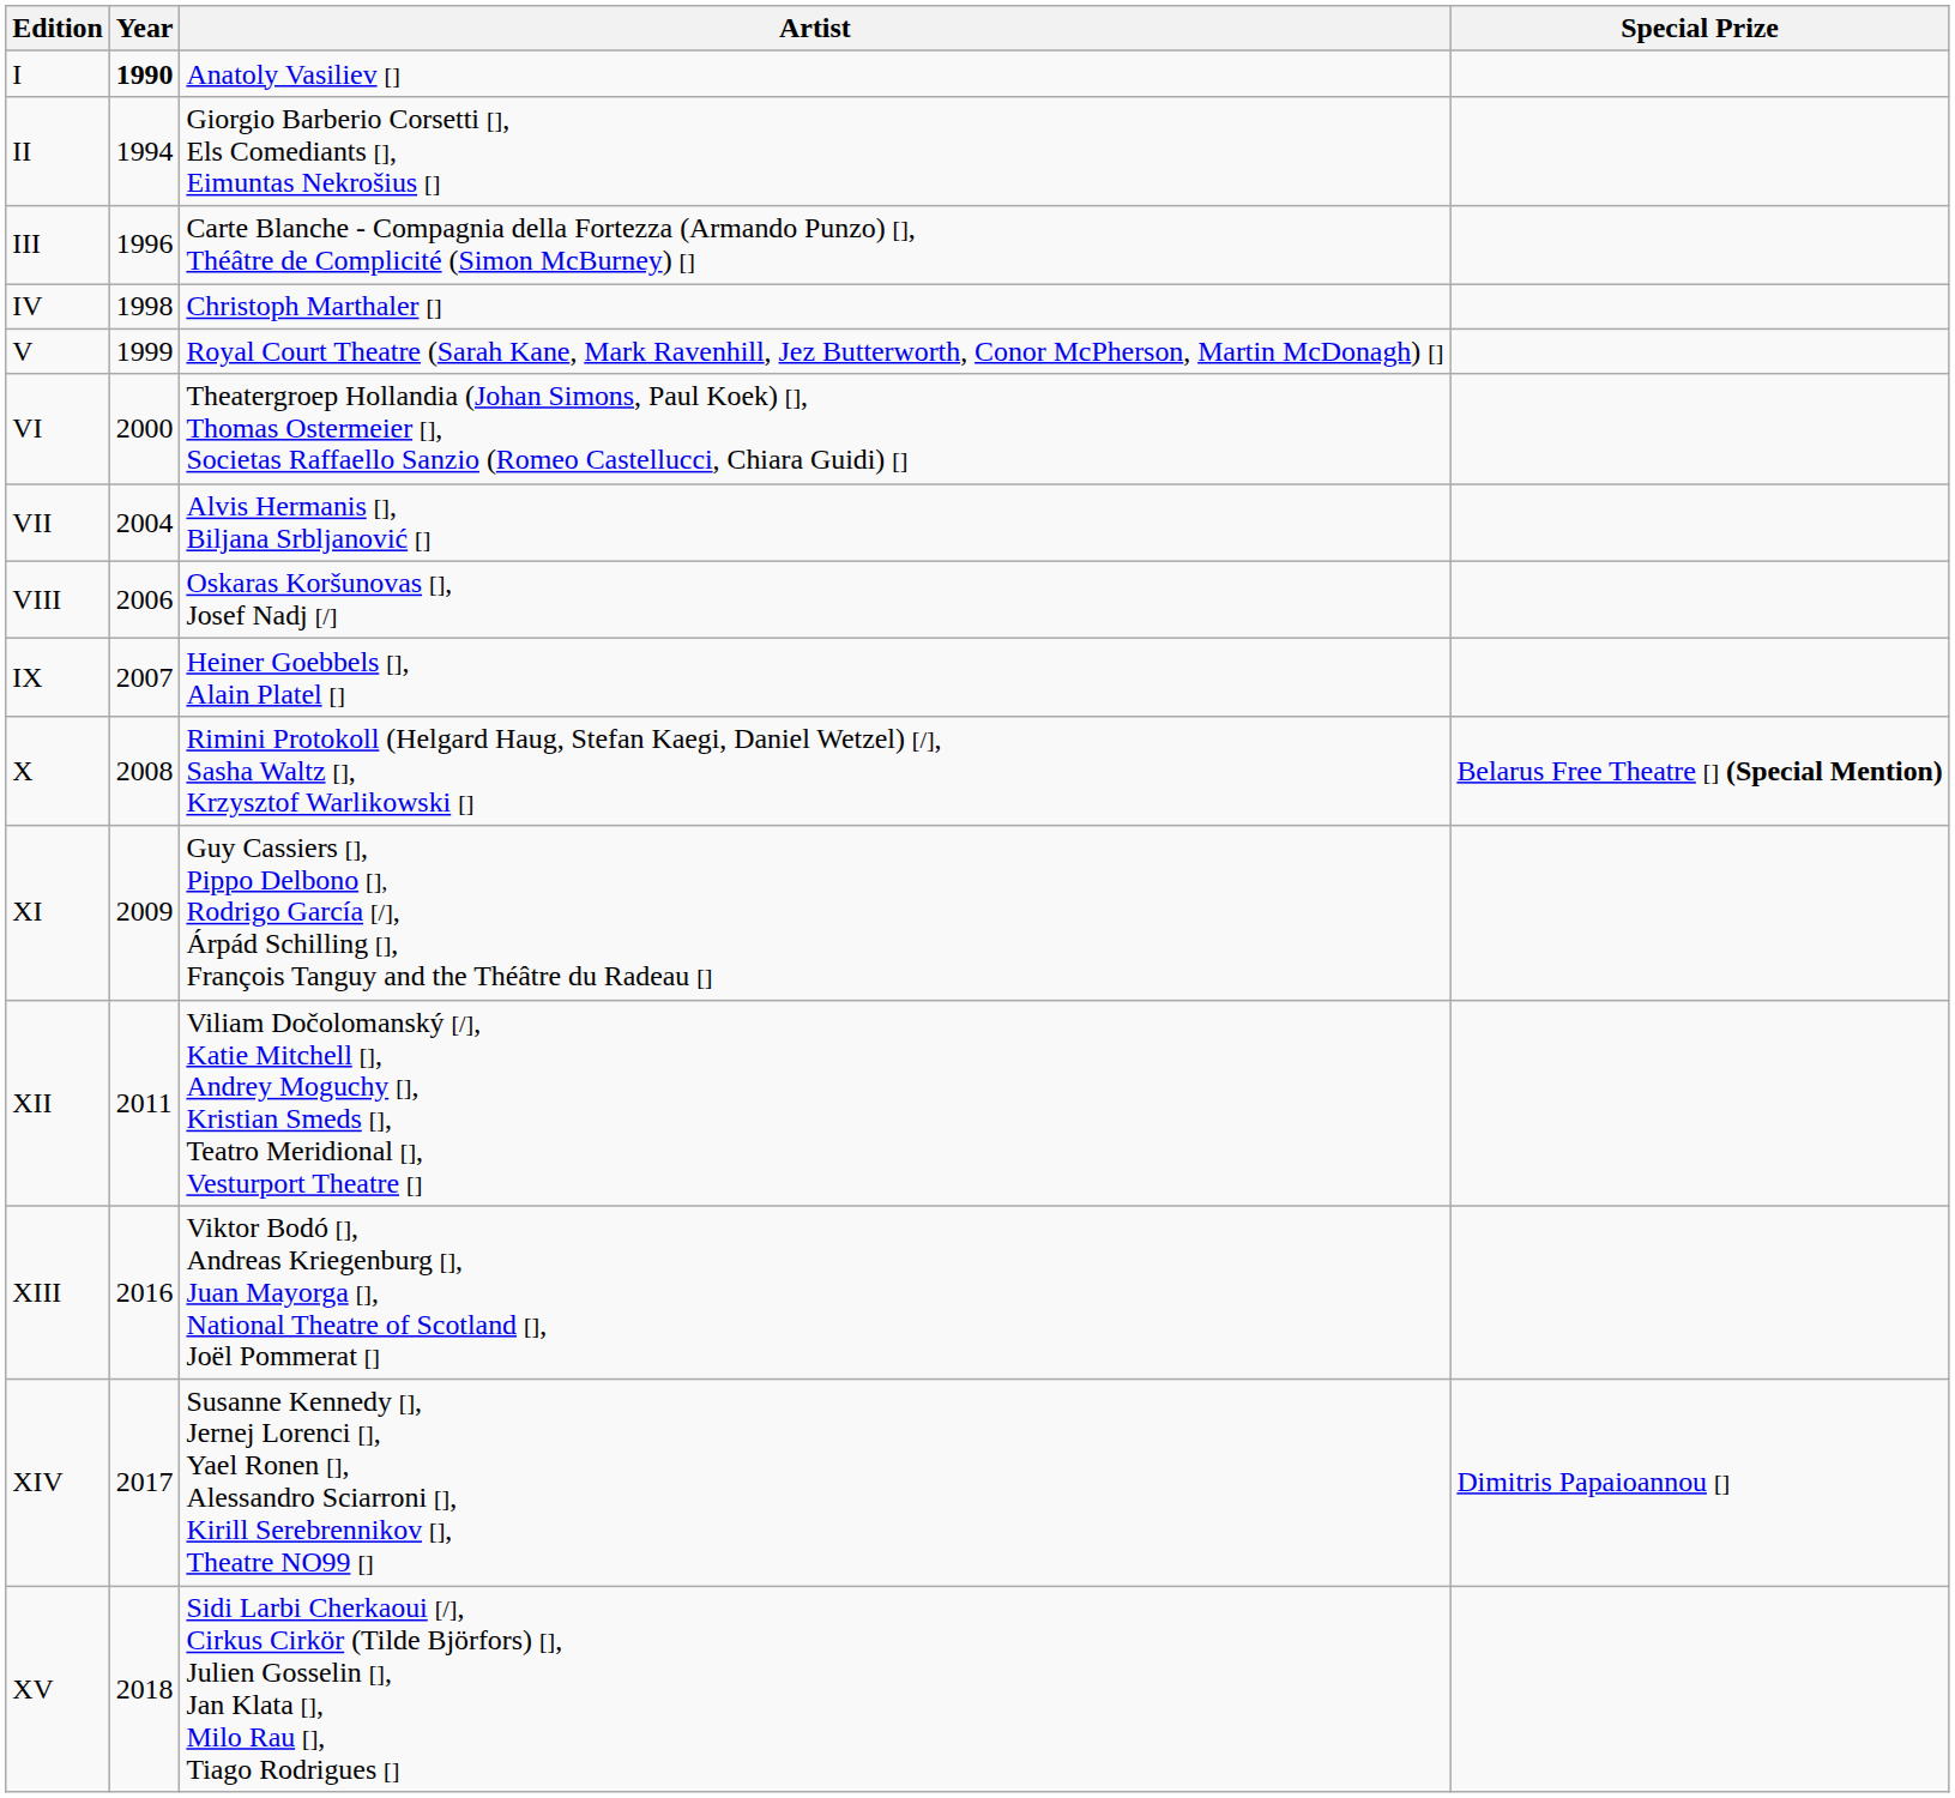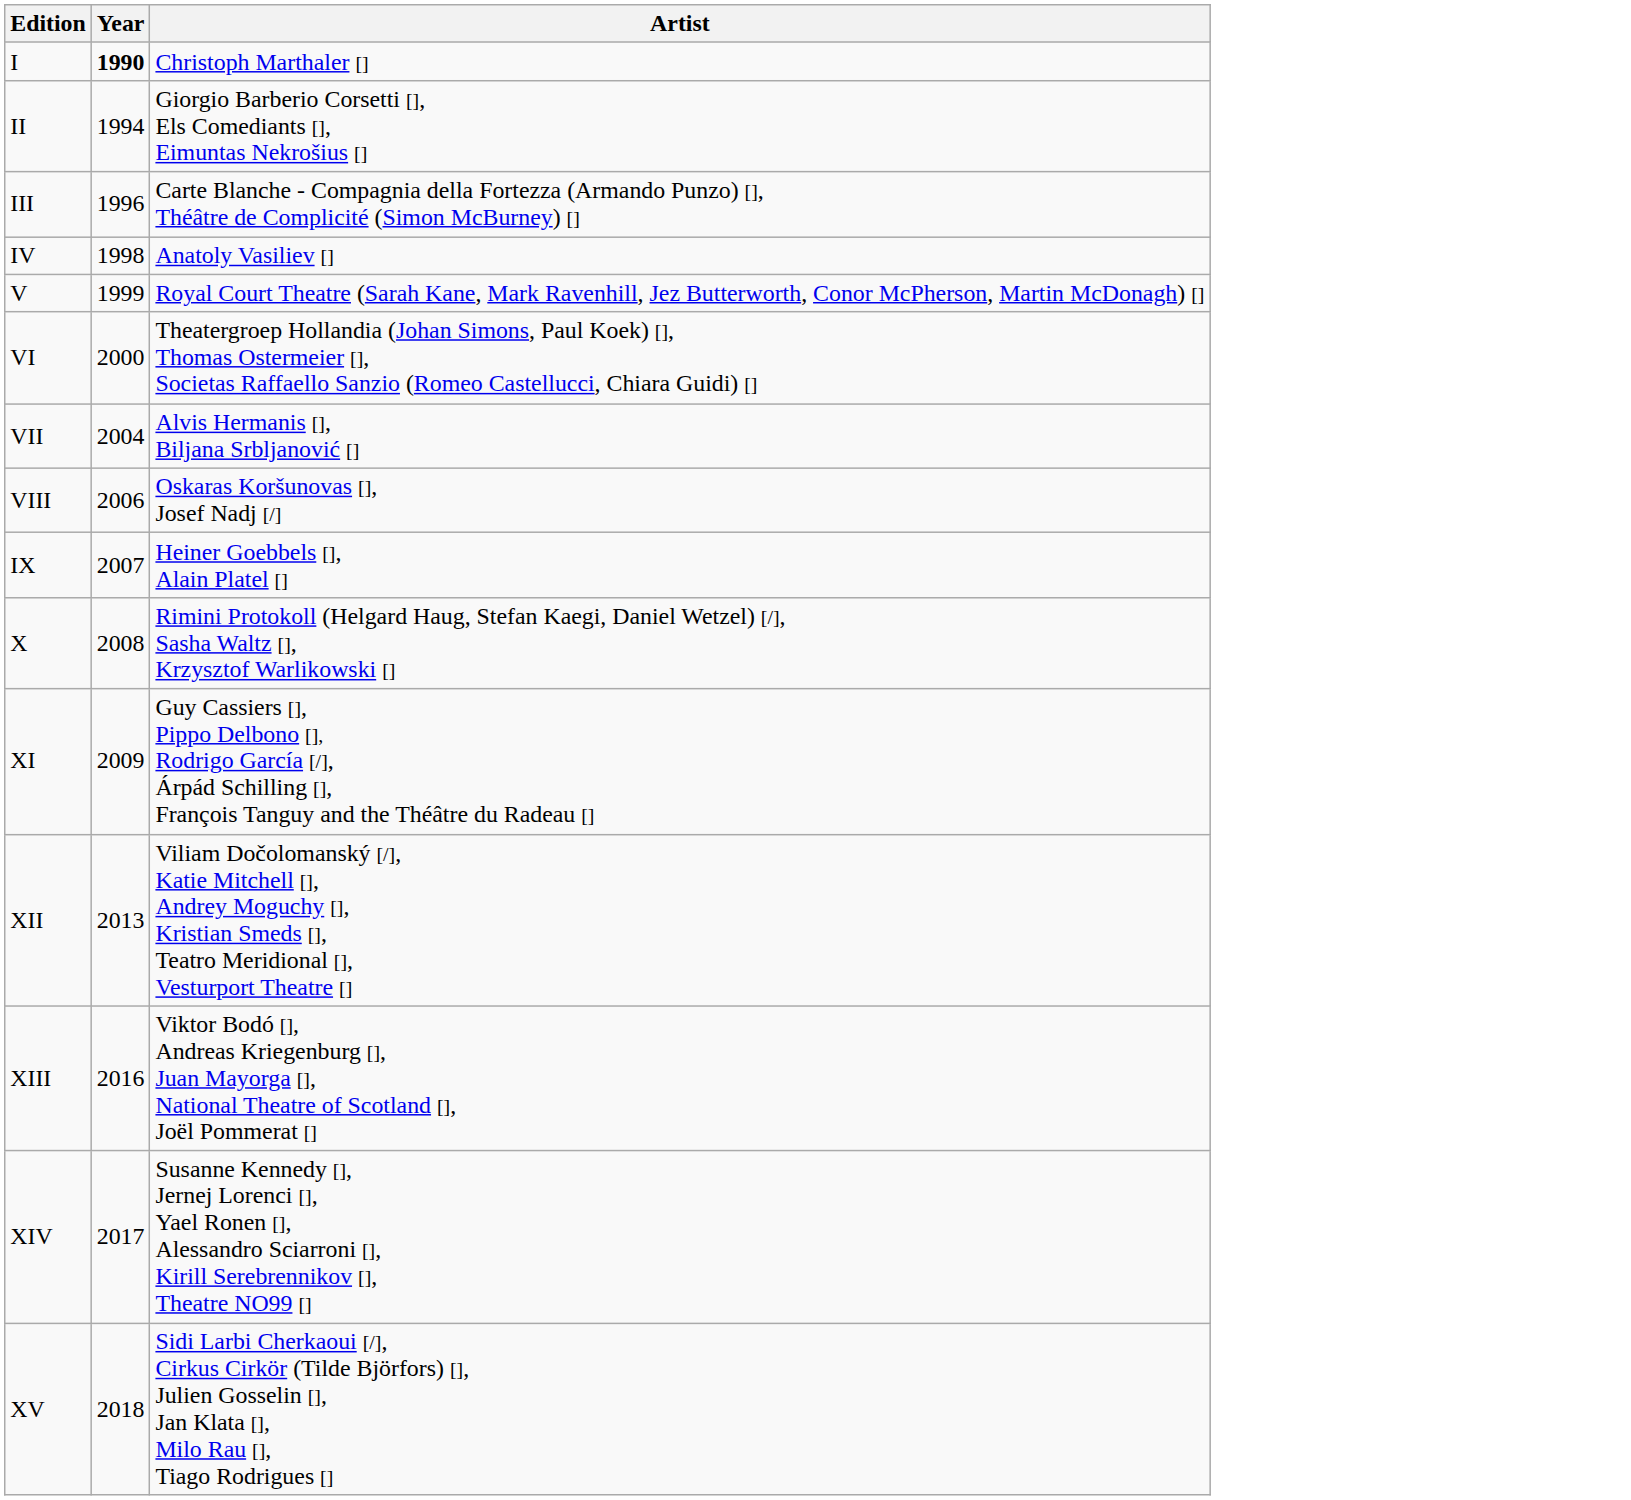 <table class="wikitable">
 <tr>
 <th>Edition</th>
 <th>Year</th>
 <th>Artist</th>
-<th>Special Prize</th>
 </tr>
 <tr>
 <td>I</td>
 <td><strong>1990</strong></td>
-<td><a href='#'>Anatoly Vasiliev</a> <small>[]</small></td>
-<td></td>
+<td><a href='#'>Christoph Marthaler</a> <small>[]</small></td>
 </tr>
 <tr>
 <td>II</td>
 <td>1994</td>
 <td>Giorgio Barberio Corsetti <small>[]</small>,<br>Els Comediants <small>[]</small>,<br><a href='#'>Eimuntas Nekrošius</a> <small>[]</small></td>
-<td></td>
 </tr>
 <tr>
 <td>III</td>
 <td>1996</td>
 <td>Carte Blanche - Compagnia della Fortezza (Armando Punzo) <small>[]</small>,<br><a href='#'>Théâtre de Complicité</a> (<a href='#'>Simon McBurney</a>) <small>[]</small></td>
-<td></td>
 </tr>
 <tr>
 <td>IV</td>
 <td>1998</td>
-<td><a href='#'>Christoph Marthaler</a> <small>[]</small></td>
-<td></td>
+<td><a href='#'>Anatoly Vasiliev</a> <small>[]</small></td>
 </tr>
 <tr>
 <td>V</td>
 <td>1999</td>
 <td><a href='#'>Royal Court Theatre</a> (<a href='#'>Sarah Kane</a>, <a href='#'>Mark Ravenhill</a>, <a href='#'>Jez Butterworth</a>, <a href='#'>Conor McPherson</a>, <a href='#'>Martin McDonagh</a>) <small>[]</small></td>
-<td></td>
 </tr>
 <tr>
 <td>VI</td>
 <td>2000</td>
 <td>Theatergroep Hollandia (<a href='#'>Johan Simons</a>, Paul Koek) <small>[]</small>,<br><a href='#'>Thomas Ostermeier</a> <small>[]</small>,<br><a href='#'>Societas Raffaello Sanzio</a> (<a href='#'>Romeo Castellucci</a>, Chiara Guidi) <small>[]</small></td>
-<td></td>
 </tr>
 <tr>
 <td>VII</td>
 <td>2004</td>
 <td><a href='#'>Alvis Hermanis</a> <small>[]</small>,<br><a href='#'>Biljana Srbljanović</a> <small>[]</small></td>
-<td></td>
 </tr>
 <tr>
 <td>VIII</td>
 <td>2006</td>
 <td><a href='#'>Oskaras Koršunovas</a> <small>[]</small>,<br>Josef Nadj <small>[/]</small></td>
-<td></td>
 </tr>
 <tr>
 <td>IX</td>
 <td>2007</td>
 <td><a href='#'>Heiner Goebbels</a> <small>[]</small>,<br><a href='#'>Alain Platel</a> <small>[]</small></td>
-<td></td>
 </tr>
 <tr>
 <td>X</td>
 <td>2008</td>
 <td><a href='#'>Rimini Protokoll</a> (Helgard Haug, Stefan Kaegi, Daniel Wetzel) <small>[/]</small>,<br><a href='#'>Sasha Waltz</a> <small>[]</small>,<br><a href='#'>Krzysztof Warlikowski</a> <small>[]</small></td>
-<td><a href='#'>Belarus Free Theatre</a> <small>[]</small> <strong>(Special Mention)</strong></td>
 </tr>
 <tr>
 <td>XI</td>
 <td>2009</td>
 <td>Guy Cassiers <small>[]</small>,<br><a href='#'>Pippo Delbono</a> <small>[],</small><br><a href='#'>Rodrigo García</a> <small>[/]</small>,<br>Árpád Schilling <small>[]</small>,<br>François Tanguy and the Théâtre du Radeau <small>[]</small></td>
-<td></td>
 </tr>
 <tr>
 <td>XII</td>
-<td>2011</td>
+<td>2013</td>
 <td>Viliam Dočolomanský <small>[/]</small>,<br><a href='#'>Katie Mitchell</a> <small>[]</small>,<br><a href='#'>Andrey Moguchy</a> <small>[]</small>,<br><a href='#'>Kristian Smeds</a> <small>[]</small>,<br>Teatro Meridional <small>[]</small>,<br><a href='#'>Vesturport Theatre</a> <small>[]</small></td>
-<td></td>
 </tr>
 <tr>
 <td>XIII</td>
 <td>2016</td>
 <td>Viktor Bodó <small>[]</small>,<br>Andreas Kriegenburg <small>[]</small>,<br><a href='#'>Juan Mayorga</a> <small>[]</small>,<br><a href='#'>National Theatre of Scotland</a> <small>[]</small>,<br>Joël Pommerat <small>[]</small></td>
-<td></td>
 </tr>
 <tr>
 <td>XIV</td>
 <td>2017</td>
 <td>Susanne Kennedy <small>[]</small>,<br>Jernej Lorenci <small>[]</small>,<br>Yael Ronen <small>[]</small>,<br>Alessandro Sciarroni <small>[]</small>,<br><a href='#'>Kirill Serebrennikov</a> <small>[]</small>,<br><a href='#'>Theatre NO99</a> <small>[]</small></td>
-<td><a href='#'>Dimitris Papaioannou</a> <small>[]</small></td>
 </tr>
 <tr>
 <td>XV</td>
 <td>2018</td>
 <td><a href='#'>Sidi Larbi Cherkaoui</a> <small>[/]</small>,<br><a href='#'>Cirkus Cirkör</a> (Tilde Björfors) <small>[]</small>,<br>Julien Gosselin <small>[]</small>,<br>Jan Klata <small>[]</small>,<br><a href='#'>Milo Rau</a> <small>[]</small>,<br>Tiago Rodrigues <small>[]</small></td>
-<td></td>
 </tr>
 </table>
